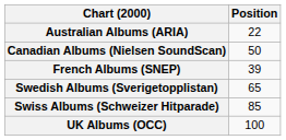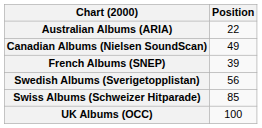 <table class="wikitable sortable plainrowheaders" style="text-align:center">
 <tr>
 <th scope="col">Chart (2000)</th>
 <th scope="col">Position</th>
 </tr>
 <tr>
 <th scope="row">Australian Albums (ARIA)</th>
 <td>22</td>
 </tr>
 <tr>
 <th scope="row">Canadian Albums (Nielsen SoundScan)</th>
-<td>50</td>
+<td>49</td>
 </tr>
 <tr>
 <th scope="row">French Albums (SNEP)</th>
 <td>39</td>
 </tr>
 <tr>
 <th scope="row">Swedish Albums (Sverigetopplistan)</th>
-<td>65</td>
+<td>56</td>
 </tr>
 <tr>
 <th scope="row">Swiss Albums (Schweizer Hitparade)</th>
 <td>85</td>
 </tr>
 <tr>
 <th scope="row">UK Albums (OCC)</th>
 <td>100</td>
 </tr>
 </table>
